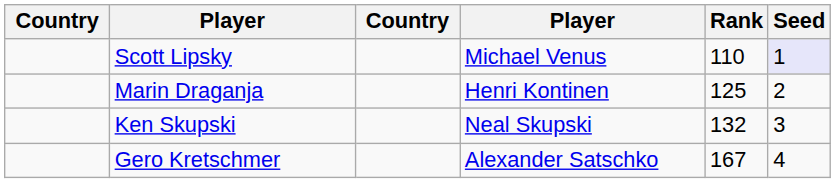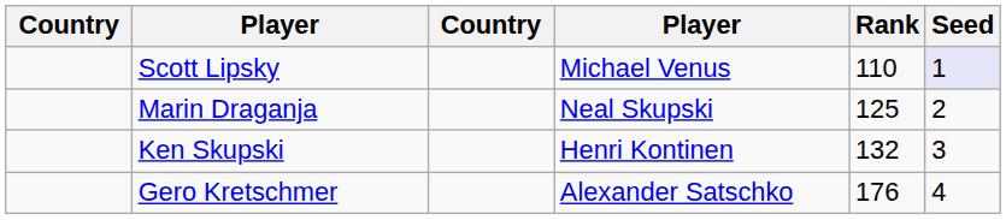 <table class="sortable wikitable">
 <tr>
 <th width="70">Country</th>
 <th width="175">Player</th>
 <th width="70">Country</th>
 <th width="175">Player</th>
 <th>Rank</th>
 <th>Seed</th>
 </tr>
 <tr>
 <td></td>
 <td><a href='#'>Scott Lipsky</a></td>
 <td></td>
 <td><a href='#'>Michael Venus</a></td>
 <td>110</td>
 <td style="background: lavender;">1</td>
 </tr>
 <tr>
 <td></td>
 <td><a href='#'>Marin Draganja</a></td>
 <td></td>
-<td><a href='#'>Henri Kontinen</a></td>
+<td><a href='#'>Neal Skupski</a></td>
 <td>125</td>
 <td>2</td>
 </tr>
 <tr>
 <td></td>
 <td><a href='#'>Ken Skupski</a></td>
 <td></td>
-<td><a href='#'>Neal Skupski</a></td>
+<td><a href='#'>Henri Kontinen</a></td>
 <td>132</td>
 <td>3</td>
 </tr>
 <tr>
 <td></td>
 <td><a href='#'>Gero Kretschmer</a></td>
 <td></td>
 <td><a href='#'>Alexander Satschko</a></td>
-<td>167</td>
+<td>176</td>
 <td>4</td>
 </tr>
 </table>
